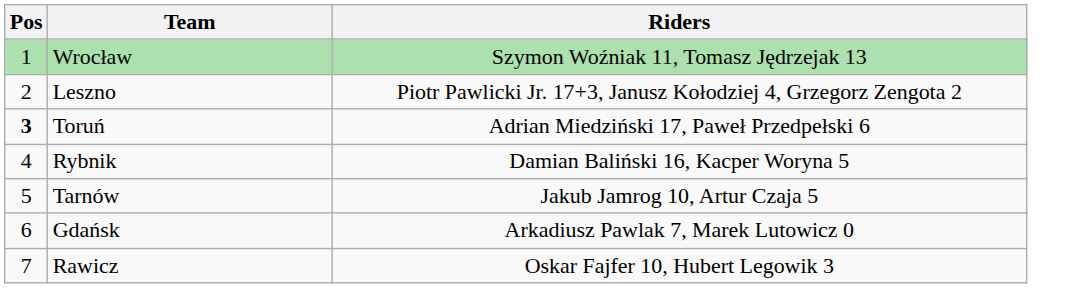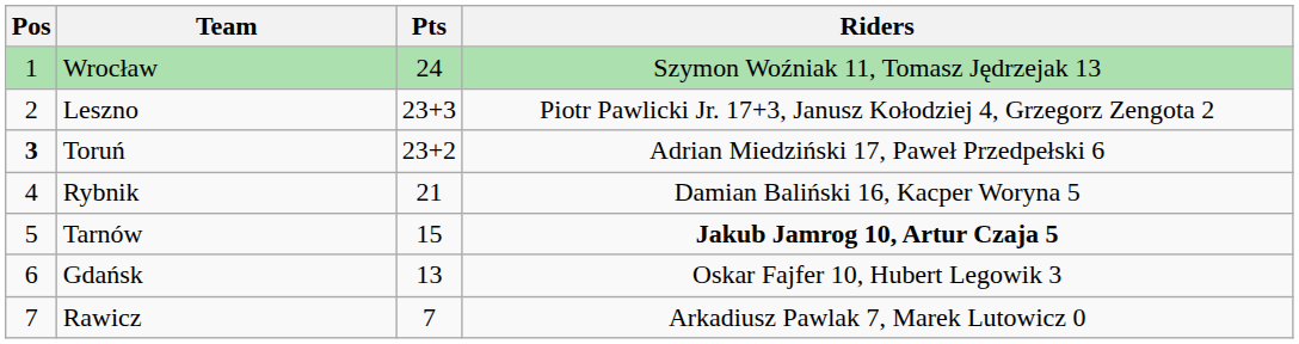 <table class="wikitable" style="font-size: 100%">
 <tr>
 <th width=20>Pos</th>
 <th width=200>Team</th>
+<th width=20>Pts</th>
 <th width=500>Riders</th>
 </tr>
 <tr align=center style="background:#ACE1AF;">
 <td>1</td>
 <td align="left">Wrocław</td>
+<td>24</td>
 <td>Szymon Woźniak 11, Tomasz Jędrzejak 13</td>
 </tr>
 <tr align=center>
 <td>2</td>
 <td align="left">Leszno</td>
+<td>23+3</td>
 <td>Piotr Pawlicki Jr. 17+3, Janusz Kołodziej 4, Grzegorz Zengota 2</td>
 </tr>
 <tr align=center>
 <td><strong>3</strong></td>
 <td align="left">Toruń</td>
+<td>23+2</td>
 <td>Adrian Miedziński 17, Paweł Przedpełski 6</td>
 </tr>
 <tr align=center>
 <td>4</td>
 <td align="left">Rybnik</td>
+<td>21</td>
 <td>Damian Baliński 16, Kacper Woryna 5</td>
 </tr>
 <tr align=center>
 <td>5</td>
 <td align="left">Tarnów</td>
-<td>Jakub Jamrog 10, Artur Czaja 5</td>
+<td>15</td>
+<td><strong>Jakub Jamrog 10, Artur Czaja 5</strong></td>
 </tr>
 <tr align=center>
 <td>6</td>
 <td align="left">Gdańsk</td>
-<td>Arkadiusz Pawlak 7, Marek Lutowicz 0</td>
+<td>13</td>
+<td>Oskar Fajfer 10, Hubert Legowik 3</td>
 </tr>
 <tr align=center>
 <td>7</td>
 <td align="left">Rawicz</td>
-<td>Oskar Fajfer 10, Hubert Legowik 3</td>
+<td>7</td>
+<td>Arkadiusz Pawlak 7, Marek Lutowicz 0</td>
 </tr>
 </table>
